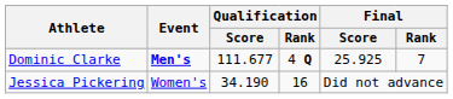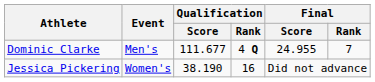 <table class=wikitable style=font-size:90%;text-align:center>
 <tr>
 <th rowspan=2>Athlete</th>
 <th rowspan=2>Event</th>
 <th colspan=2>Qualification</th>
 <th colspan=2>Final</th>
 </tr>
 <tr style=font-size:95%>
 <th>Score</th>
 <th>Rank</th>
 <th>Score</th>
 <th>Rank</th>
 </tr>
 <tr>
 <td align=left><a href='#'>Dominic Clarke</a></td>
-<td align=left><strong><a href='#'>Men's</a></strong></td>
+<td align=left><a href='#'>Men's</a></td>
 <td>111.677</td>
 <td>4 <strong>Q</strong></td>
-<td>25.925</td>
+<td>24.955</td>
 <td>7</td>
 </tr>
 <tr>
 <td align=left><a href='#'>Jessica Pickering</a></td>
 <td align=left><a href='#'>Women's</a></td>
-<td>34.190</td>
+<td>38.190</td>
 <td>16</td>
 <td colspan=2>Did not advance</td>
 </tr>
 </table>
